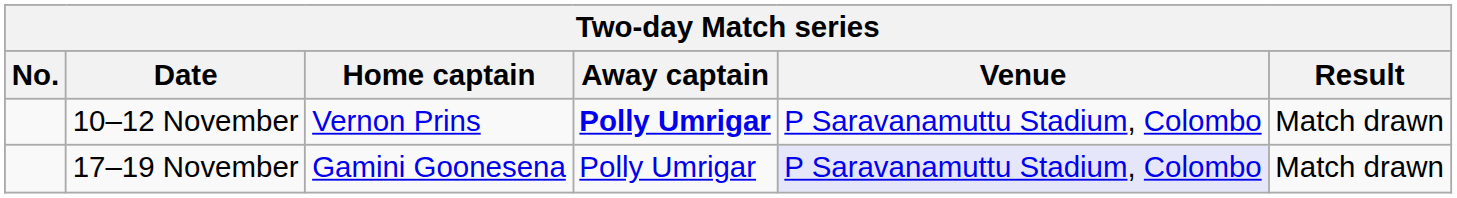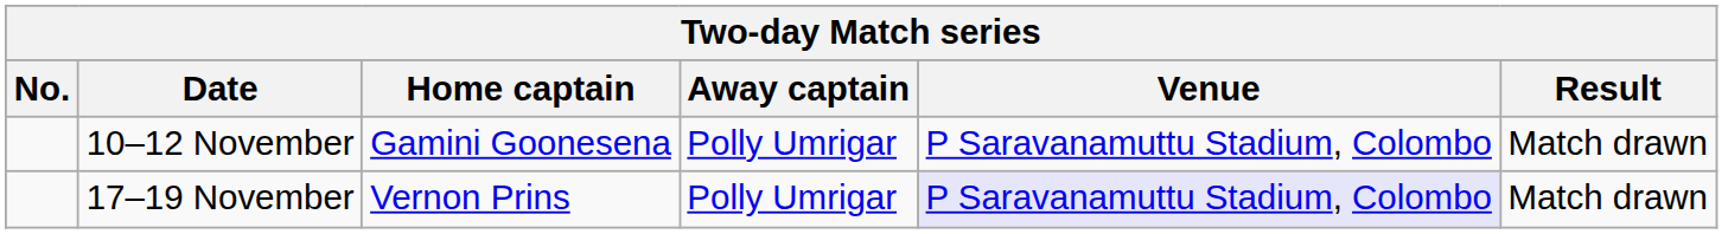 <table class="wikitable">
 <tr>
 <th colspan="9">Two-day Match series</th>
 </tr>
 <tr>
 <th>No.</th>
 <th>Date</th>
 <th>Home captain</th>
 <th>Away captain</th>
 <th>Venue</th>
 <th>Result</th>
 </tr>
 <tr>
 <td></td>
 <td>10–12 November</td>
-<td><a href='#'>Vernon Prins</a></td>
-<td><strong><a href='#'>Polly Umrigar</a></strong></td>
+<td><a href='#'>Gamini Goonesena</a></td>
+<td><a href='#'>Polly Umrigar</a></td>
 <td><a href='#'>P Saravanamuttu Stadium</a>, <a href='#'>Colombo</a></td>
 <td>Match drawn</td>
 </tr>
 <tr>
 <td></td>
 <td>17–19 November</td>
-<td><a href='#'>Gamini Goonesena</a></td>
+<td><a href='#'>Vernon Prins</a></td>
 <td><a href='#'>Polly Umrigar</a></td>
 <td style="background: lavender;"><a href='#'>P Saravanamuttu Stadium</a>, <a href='#'>Colombo</a></td>
 <td>Match drawn</td>
 </tr>
 </table>
